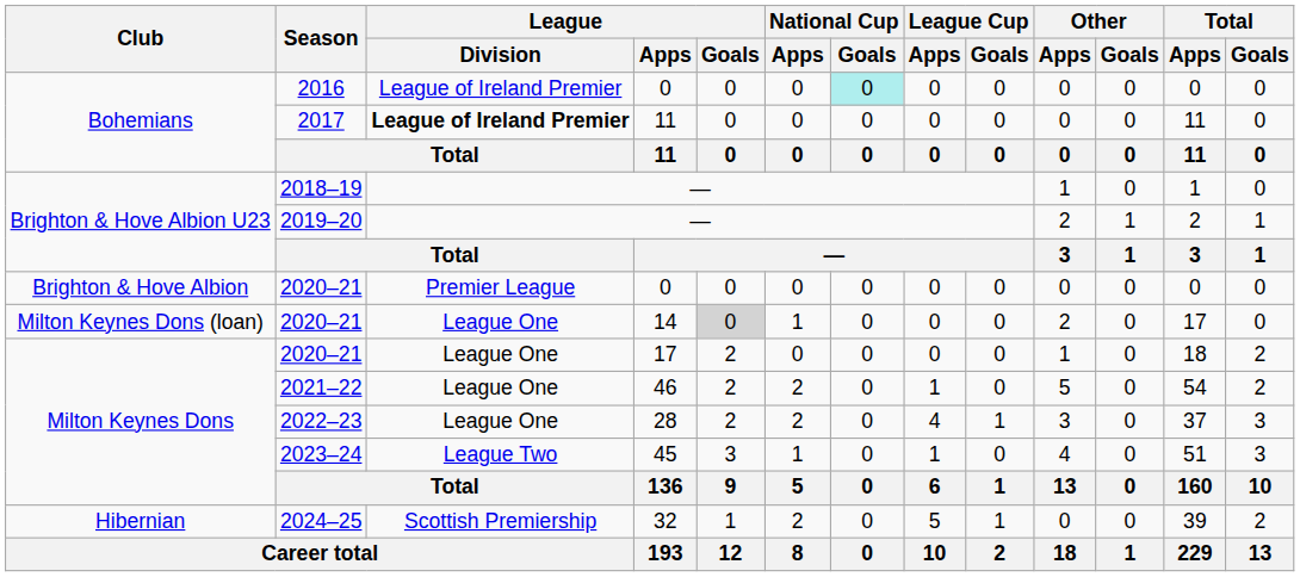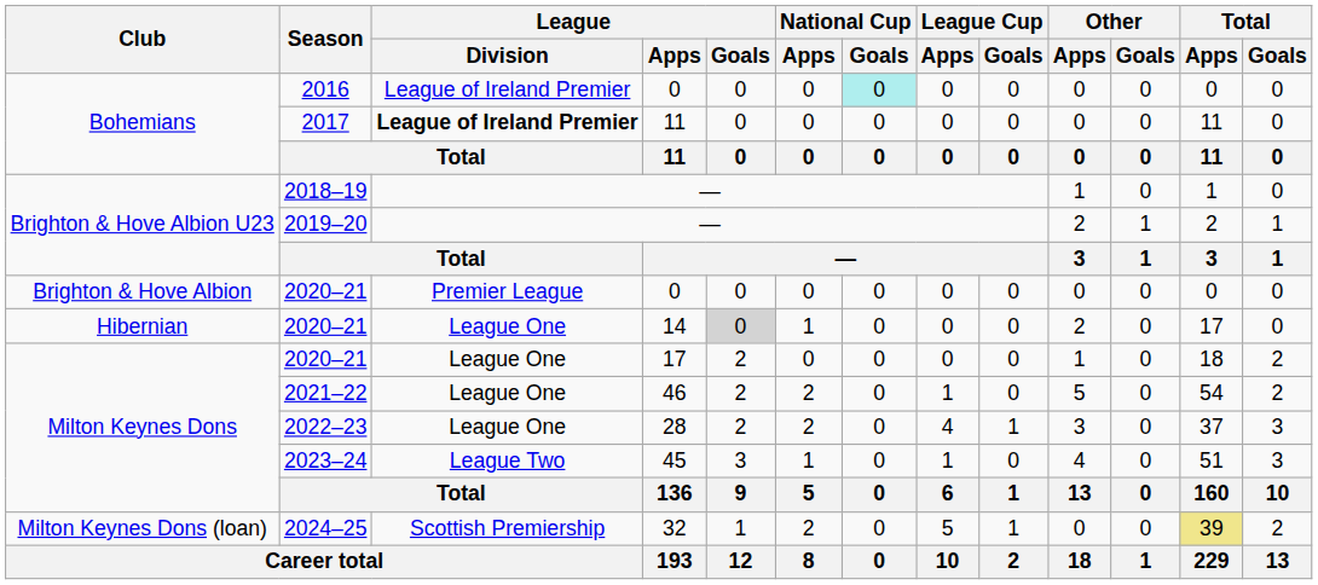 <table class="wikitable" style="text-align: center">
 <tr>
 <th rowspan="2">Club</th>
 <th rowspan="2">Season</th>
 <th colspan="3">League</th>
 <th colspan="2">National Cup</th>
 <th colspan="2">League Cup</th>
 <th colspan="2">Other</th>
 <th colspan="2">Total</th>
 </tr>
 <tr>
 <th>Division</th>
 <th>Apps</th>
 <th>Goals</th>
 <th>Apps</th>
 <th>Goals</th>
 <th>Apps</th>
 <th>Goals</th>
 <th>Apps</th>
 <th>Goals</th>
 <th>Apps</th>
 <th>Goals</th>
 </tr>
 <tr>
 <td rowspan="3"><a href='#'>Bohemians</a></td>
 <td><a href='#'>2016</a></td>
 <td><a href='#'>League of Ireland Premier</a></td>
 <td>0</td>
 <td>0</td>
 <td>0</td>
 <td style="background: paleturquoise;">0</td>
 <td>0</td>
 <td>0</td>
 <td>0</td>
 <td>0</td>
 <td>0</td>
 <td>0</td>
 </tr>
 <tr>
 <td><a href='#'>2017</a></td>
 <td><strong>League of Ireland Premier</strong></td>
 <td>11</td>
 <td>0</td>
 <td>0</td>
 <td>0</td>
 <td>0</td>
 <td>0</td>
 <td>0</td>
 <td>0</td>
 <td>11</td>
 <td>0</td>
 </tr>
 <tr>
 <th colspan="2">Total</th>
 <th>11</th>
 <th>0</th>
 <th>0</th>
 <th>0</th>
 <th>0</th>
 <th>0</th>
 <th>0</th>
 <th>0</th>
 <th>11</th>
 <th>0</th>
 </tr>
 <tr>
 <td rowspan="3"><a href='#'>Brighton & Hove Albion U23</a></td>
 <td><a href='#'>2018–19</a></td>
 <td colspan="7">—</td>
 <td>1</td>
 <td>0</td>
 <td>1</td>
 <td>0</td>
 </tr>
 <tr>
 <td><a href='#'>2019–20</a></td>
 <td colspan="7">—</td>
 <td>2</td>
 <td>1</td>
 <td>2</td>
 <td>1</td>
 </tr>
 <tr>
 <th colspan="2">Total</th>
 <th colspan="6">—</th>
 <th>3</th>
 <th>1</th>
 <th>3</th>
 <th>1</th>
 </tr>
 <tr>
 <td><a href='#'>Brighton & Hove Albion</a></td>
 <td><a href='#'>2020–21</a></td>
 <td><a href='#'>Premier League</a></td>
 <td>0</td>
 <td>0</td>
 <td>0</td>
 <td>0</td>
 <td>0</td>
 <td>0</td>
 <td>0</td>
 <td>0</td>
 <td>0</td>
 <td>0</td>
 </tr>
 <tr>
-<td><a href='#'>Milton Keynes Dons</a> (loan)</td>
+<td><a href='#'>Hibernian</a></td>
 <td><a href='#'>2020–21</a></td>
 <td><a href='#'>League One</a></td>
 <td>14</td>
 <td style="background: lightgrey;">0</td>
 <td>1</td>
 <td>0</td>
 <td>0</td>
 <td>0</td>
 <td>2</td>
 <td>0</td>
 <td>17</td>
 <td>0</td>
 </tr>
 <tr>
 <td rowspan="5"><a href='#'>Milton Keynes Dons</a></td>
 <td><a href='#'>2020–21</a></td>
 <td>League One</td>
 <td>17</td>
 <td>2</td>
 <td>0</td>
 <td>0</td>
 <td>0</td>
 <td>0</td>
 <td>1</td>
 <td>0</td>
 <td>18</td>
 <td>2</td>
 </tr>
 <tr>
 <td><a href='#'>2021–22</a></td>
 <td>League One</td>
 <td>46</td>
 <td>2</td>
 <td>2</td>
 <td>0</td>
 <td>1</td>
 <td>0</td>
 <td>5</td>
 <td>0</td>
 <td>54</td>
 <td>2</td>
 </tr>
 <tr>
 <td><a href='#'>2022–23</a></td>
 <td>League One</td>
 <td>28</td>
 <td>2</td>
 <td>2</td>
 <td>0</td>
 <td>4</td>
 <td>1</td>
 <td>3</td>
 <td>0</td>
 <td>37</td>
 <td>3</td>
 </tr>
 <tr>
 <td><a href='#'>2023–24</a></td>
 <td><a href='#'>League Two</a></td>
 <td>45</td>
 <td>3</td>
 <td>1</td>
 <td>0</td>
 <td>1</td>
 <td>0</td>
 <td>4</td>
 <td>0</td>
 <td>51</td>
 <td>3</td>
 </tr>
 <tr>
 <th colspan="2">Total</th>
 <th>136</th>
 <th>9</th>
 <th>5</th>
 <th>0</th>
 <th>6</th>
 <th>1</th>
 <th>13</th>
 <th>0</th>
 <th>160</th>
 <th>10</th>
 </tr>
 <tr>
-<td><a href='#'>Hibernian</a></td>
+<td><a href='#'>Milton Keynes Dons</a> (loan)</td>
 <td><a href='#'>2024–25</a></td>
 <td><a href='#'>Scottish Premiership</a></td>
 <td>32</td>
 <td>1</td>
 <td>2</td>
 <td>0</td>
 <td>5</td>
 <td>1</td>
 <td>0</td>
 <td>0</td>
-<td>39</td>
+<td style="background: khaki;">39</td>
 <td>2</td>
 </tr>
 <tr>
 <th colspan="3">Career total</th>
 <th>193</th>
 <th>12</th>
 <th>8</th>
 <th>0</th>
 <th>10</th>
 <th>2</th>
 <th>18</th>
 <th>1</th>
 <th>229</th>
 <th>13</th>
 </tr>
 </table>
